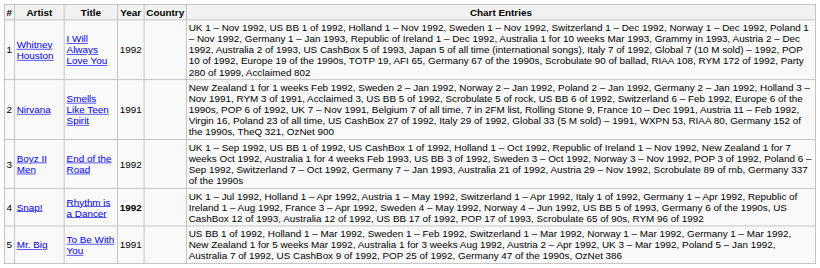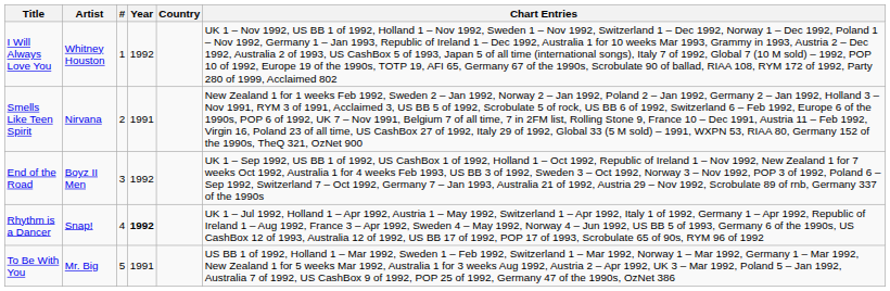 <table class="wikitable" style="font-size:95%;">
 <tr>
+<th>Title</th>
+<th>Artist</th>
 <th>#</th>
-<th>Artist</th>
-<th>Title</th>
 <th>Year</th>
 <th>Country</th>
 <th>Chart Entries</th>
 </tr>
 <tr>
+<td><a href='#'>I Will Always Love You</a></td>
+<td><a href='#'>Whitney Houston</a></td>
 <td>1</td>
-<td><a href='#'>Whitney Houston</a></td>
-<td><a href='#'>I Will Always Love You</a></td>
 <td>1992</td>
 <td></td>
 <td>UK 1 – Nov 1992, US BB 1 of 1992, Holland 1 – Nov 1992, Sweden 1 – Nov 1992, Switzerland 1 – Dec 1992, Norway 1 – Dec 1992, Poland 1 – Nov 1992, Germany 1 – Jan 1993, Republic of Ireland 1 – Dec 1992, Australia 1 for 10 weeks Mar 1993, Grammy in 1993, Austria 2 – Dec 1992, Australia 2 of 1993, US CashBox 5 of 1993, Japan 5 of all time (international songs), Italy 7 of 1992, Global 7 (10 M sold) – 1992, POP 10 of 1992, Europe 19 of the 1990s, TOTP 19, AFI 65, Germany 67 of the 1990s, Scrobulate 90 of ballad, RIAA 108, RYM 172 of 1992, Party 280 of 1999, Acclaimed 802</td>
 </tr>
 <tr>
+<td><a href='#'>Smells Like Teen Spirit</a></td>
+<td><a href='#'>Nirvana</a></td>
 <td>2</td>
-<td><a href='#'>Nirvana</a></td>
-<td><a href='#'>Smells Like Teen Spirit</a></td>
 <td>1991</td>
 <td></td>
 <td>New Zealand 1 for 1 weeks Feb 1992, Sweden 2 – Jan 1992, Norway 2 – Jan 1992, Poland 2 – Jan 1992, Germany 2 – Jan 1992, Holland 3 – Nov 1991, RYM 3 of 1991, Acclaimed 3, US BB 5 of 1992, Scrobulate 5 of rock, US BB 6 of 1992, Switzerland 6 – Feb 1992, Europe 6 of the 1990s, POP 6 of 1992, UK 7 – Nov 1991, Belgium 7 of all time, 7 in 2FM list, Rolling Stone 9, France 10 – Dec 1991, Austria 11 – Feb 1992, Virgin 16, Poland 23 of all time, US CashBox 27 of 1992, Italy 29 of 1992, Global 33 (5 M sold) – 1991, WXPN 53, RIAA 80, Germany 152 of the 1990s, TheQ 321, OzNet 900</td>
 </tr>
 <tr>
+<td><a href='#'>End of the Road</a></td>
+<td><a href='#'>Boyz II Men</a></td>
 <td>3</td>
-<td><a href='#'>Boyz II Men</a></td>
-<td><a href='#'>End of the Road</a></td>
 <td>1992</td>
 <td></td>
 <td>UK 1 – Sep 1992, US BB 1 of 1992, US CashBox 1 of 1992, Holland 1 – Oct 1992, Republic of Ireland 1 – Nov 1992, New Zealand 1 for 7 weeks Oct 1992, Australia 1 for 4 weeks Feb 1993, US BB 3 of 1992, Sweden 3 – Oct 1992, Norway 3 – Nov 1992, POP 3 of 1992, Poland 6 – Sep 1992, Switzerland 7 – Oct 1992, Germany 7 – Jan 1993, Australia 21 of 1992, Austria 29 – Nov 1992, Scrobulate 89 of rnb, Germany 337 of the 1990s</td>
 </tr>
 <tr>
+<td><a href='#'>Rhythm is a Dancer</a></td>
+<td><a href='#'>Snap!</a></td>
 <td>4</td>
-<td><a href='#'>Snap!</a></td>
-<td><a href='#'>Rhythm is a Dancer</a></td>
 <td><strong>1992</strong></td>
 <td></td>
 <td>UK 1 – Jul 1992, Holland 1 – Apr 1992, Austria 1 – May 1992, Switzerland 1 – Apr 1992, Italy 1 of 1992, Germany 1 – Apr 1992, Republic of Ireland 1 – Aug 1992, France 3 – Apr 1992, Sweden 4 – May 1992, Norway 4 – Jun 1992, US BB 5 of 1993, Germany 6 of the 1990s, US CashBox 12 of 1993, Australia 12 of 1992, US BB 17 of 1992, POP 17 of 1993, Scrobulate 65 of 90s, RYM 96 of 1992</td>
 </tr>
 <tr>
+<td><a href='#'>To Be With You</a></td>
+<td><a href='#'>Mr. Big</a></td>
 <td>5</td>
-<td><a href='#'>Mr. Big</a></td>
-<td><a href='#'>To Be With You</a></td>
 <td>1991</td>
 <td></td>
 <td>US BB 1 of 1992, Holland 1 – Mar 1992, Sweden 1 – Feb 1992, Switzerland 1 – Mar 1992, Norway 1 – Mar 1992, Germany 1 – Mar 1992, New Zealand 1 for 5 weeks Mar 1992, Australia 1 for 3 weeks Aug 1992, Austria 2 – Apr 1992, UK 3 – Mar 1992, Poland 5 – Jan 1992, Australia 7 of 1992, US CashBox 9 of 1992, POP 25 of 1992, Germany 47 of the 1990s, OzNet 386</td>
 </tr>
 </table>
